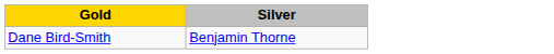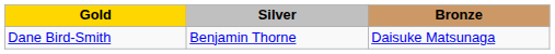 <table class="wikitable" style="text-align:left">
 <tr align="center">
 <td width=200 bgcolor=gold><strong>Gold</strong></td>
 <td width=200 bgcolor=silver><strong>Silver</strong></td>
+<td width=200 bgcolor=CC9966><strong>Bronze</strong></td>
 </tr>
 <tr>
 <td><a href='#'>Dane Bird-Smith</a><br><em></em></td>
 <td><a href='#'>Benjamin Thorne</a><br><em></em></td>
+<td><a href='#'>Daisuke Matsunaga</a><br><em></em></td>
 </tr>
 </table>
